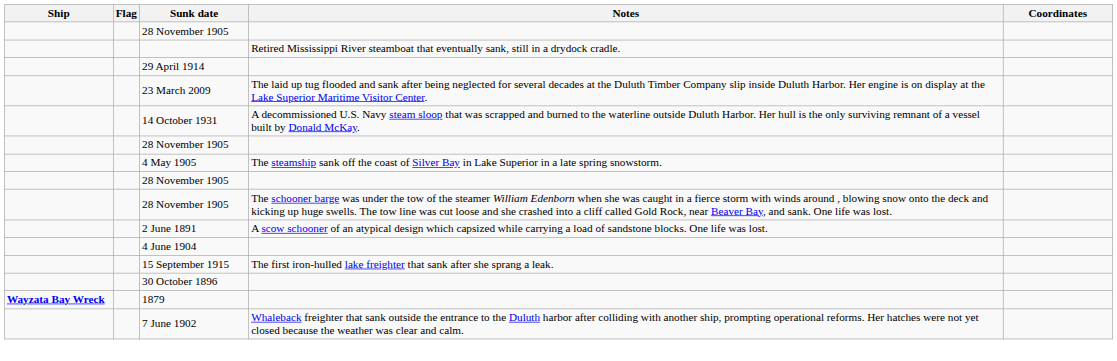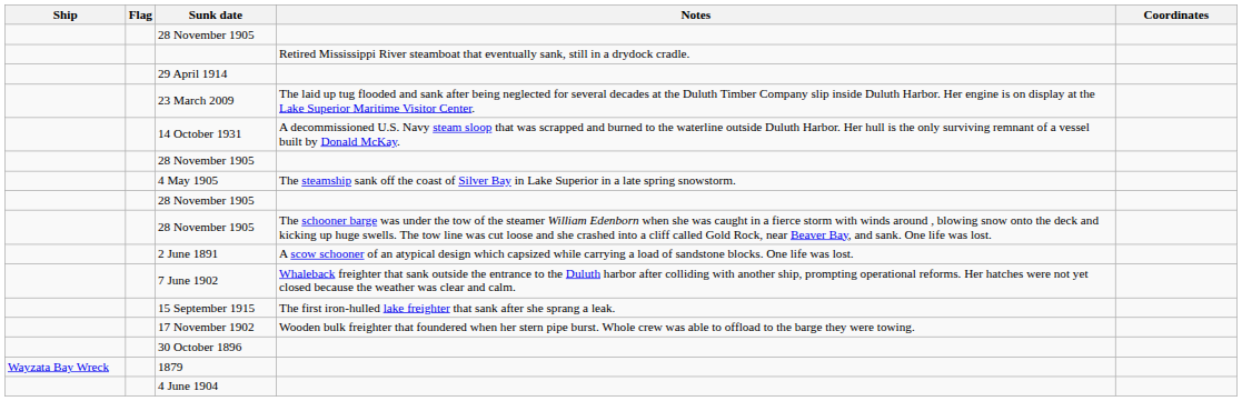 <table class=wikitable | style = "width:100%">
 <tr>
 <th style="width:10%">Ship</th>
 <th>Flag</th>
 <th style="width:10%">Sunk date</th>
 <th style="width:70%">Notes</th>
 <th style="width:10%">Coordinates</th>
 </tr>
 <tr>
 <td></td>
 <td></td>
 <td>28 November 1905</td>
 <td></td>
 <td></td>
 </tr>
 <tr>
 <td></td>
 <td></td>
 <td></td>
 <td>Retired Mississippi River steamboat that eventually sank, still in a drydock cradle.</td>
 <td></td>
 </tr>
 <tr>
 <td></td>
 <td></td>
 <td>29 April 1914</td>
 <td></td>
 <td></td>
 </tr>
 <tr>
 <td></td>
 <td></td>
 <td>23 March 2009</td>
 <td>The laid up tug flooded and sank after being neglected for several decades at the Duluth Timber Company slip inside Duluth Harbor. Her engine is on display at the <a href='#'>Lake Superior Maritime Visitor Center</a>.</td>
 <td></td>
 </tr>
 <tr>
 <td></td>
 <td></td>
 <td>14 October 1931</td>
 <td>A decommissioned U.S. Navy <a href='#'>steam sloop</a> that was scrapped and burned to the waterline outside Duluth Harbor. Her hull is the only surviving remnant of a vessel built by <a href='#'>Donald McKay</a>.</td>
 <td></td>
 </tr>
 <tr>
 <td></td>
 <td></td>
 <td>28 November 1905</td>
 <td></td>
 <td></td>
 </tr>
 <tr>
 <td></td>
 <td></td>
 <td>4 May 1905</td>
 <td>The <a href='#'>steamship</a> sank off the coast of <a href='#'>Silver Bay</a> in Lake Superior in a late spring snowstorm.</td>
 <td></td>
 </tr>
 <tr>
 <td></td>
 <td></td>
 <td>28 November 1905</td>
 <td></td>
 <td></td>
 </tr>
 <tr>
 <td></td>
 <td></td>
 <td>28 November 1905</td>
 <td>The <a href='#'>schooner barge</a> was under the tow of the steamer <em>William Edenborn</em> when she was caught in a fierce storm with winds around , blowing snow onto the deck and kicking up huge swells. The tow line was cut loose and she crashed into a cliff called Gold Rock, near <a href='#'>Beaver Bay</a>, and sank. One life was lost.</td>
 <td></td>
 </tr>
 <tr>
 <td></td>
 <td></td>
 <td>2 June 1891</td>
 <td>A <a href='#'>scow schooner</a> of an atypical design which capsized while carrying a load of sandstone blocks.  One life was lost.</td>
 <td></td>
 </tr>
 <tr>
 <td></td>
 <td></td>
-<td>4 June 1904</td>
-<td></td>
+<td>7 June 1902</td>
+<td><a href='#'>Whaleback</a> freighter that sank outside the entrance to the <a href='#'>Duluth</a> harbor after colliding with another ship, prompting operational reforms.  Her hatches were not yet closed because the weather was clear and calm.</td>
 <td></td>
 </tr>
 <tr>
 <td></td>
 <td></td>
 <td>15 September 1915</td>
 <td>The first iron-hulled <a href='#'>lake freighter</a> that sank after she sprang a leak.</td>
 <td></td>
 </tr>
 <tr>
 <td></td>
 <td></td>
+<td>17 November 1902</td>
+<td>Wooden bulk freighter that foundered when her stern pipe burst.  Whole crew was able to offload to the barge they were towing.</td>
+<td></td>
+</tr>
+<tr>
+<td></td>
+<td></td>
 <td>30 October 1896</td>
 <td></td>
 <td></td>
 </tr>
 <tr>
-<td><strong><a href='#'>Wayzata Bay Wreck</a></strong></td>
+<td><a href='#'>Wayzata Bay Wreck</a></td>
 <td></td>
 <td>1879</td>
 <td></td>
 <td></td>
 </tr>
 <tr>
 <td></td>
 <td></td>
-<td>7 June 1902</td>
-<td><a href='#'>Whaleback</a> freighter that sank outside the entrance to the <a href='#'>Duluth</a> harbor after colliding with another ship, prompting operational reforms.  Her hatches were not yet closed because the weather was clear and calm.</td>
+<td>4 June 1904</td>
+<td></td>
 <td></td>
 </tr>
 </table>
